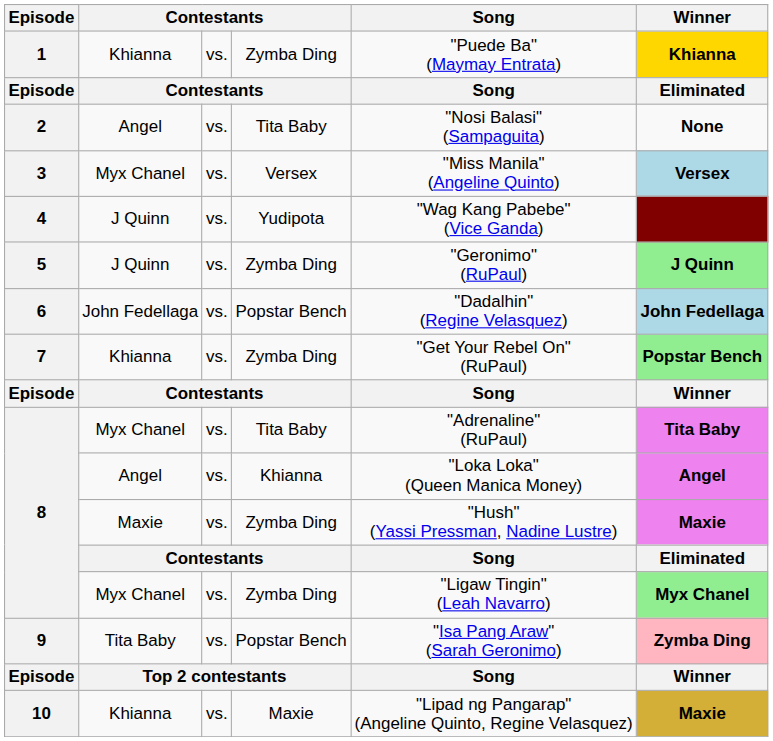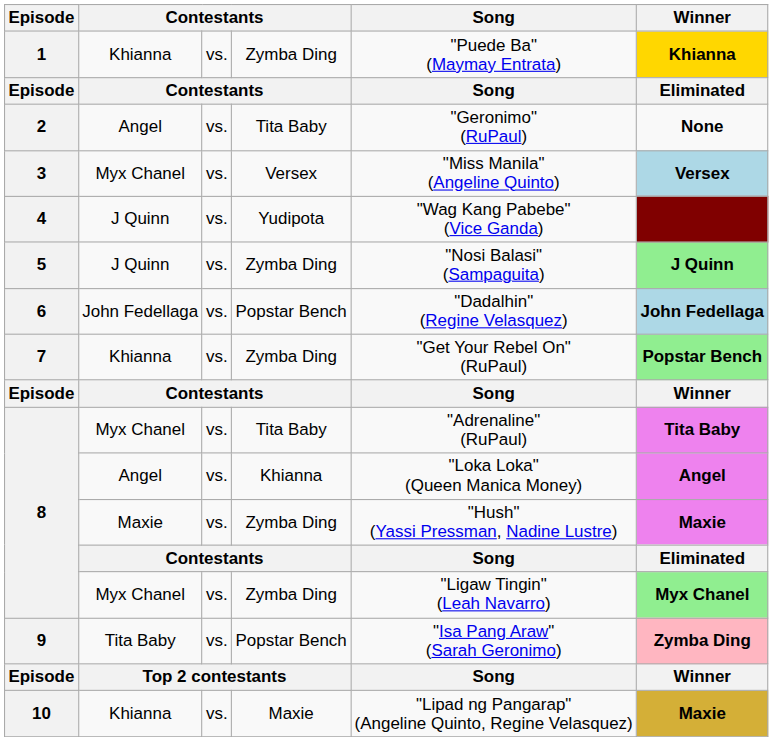 <table class="wikitable" style="text-align:center">
 <tr>
 <th scope="col">Episode</th>
 <th scope="col" colspan="3">Contestants</th>
 <th scope="col">Song</th>
 <th scope="col">Winner</th>
 </tr>
 <tr>
 <th scope="row">1</th>
 <td>Khianna</td>
 <td>vs.</td>
 <td>Zymba Ding</td>
 <td>"Puede Ba"<br>(<a href='#'>Maymay Entrata</a>)</td>
 <td bgcolor="gold"><strong>Khianna</strong></td>
 </tr>
 <tr>
 <th scope="col">Episode</th>
 <th scope="col" colspan="3">Contestants</th>
 <th scope="col">Song</th>
 <th scope="col">Eliminated</th>
 </tr>
 <tr>
 <th scope="row">2</th>
 <td>Angel</td>
 <td>vs.</td>
 <td>Tita Baby</td>
-<td nowrap>"Nosi Balasi"<br>(<a href='#'>Sampaguita</a>)</td>
+<td>"Geronimo"<br>(<a href='#'>RuPaul</a>)</td>
 <td><strong>None</strong></td>
 </tr>
 <tr>
 <th scope="row">3</th>
 <td>Myx Chanel</td>
 <td>vs.</td>
 <td>Versex</td>
 <td>"Miss Manila"<br>(<a href='#'>Angeline Quinto</a>)</td>
 <td bgcolor="lightblue"><strong>Versex</strong></td>
 </tr>
 <tr>
 <th scope="row">4</th>
 <td>J Quinn</td>
 <td>vs.</td>
 <td>Yudipota</td>
 <td>"Wag Kang Pabebe"<br>(<a href='#'>Vice Ganda</a>)</td>
 <td bgcolor="maroon"></td>
 </tr>
 <tr>
 <th scope="row">5</th>
 <td>J Quinn</td>
 <td>vs.</td>
 <td>Zymba Ding</td>
-<td>"Geronimo"<br>(<a href='#'>RuPaul</a>)</td>
+<td nowrap>"Nosi Balasi"<br>(<a href='#'>Sampaguita</a>)</td>
 <td bgcolor="lightgreen"><strong>J Quinn</strong></td>
 </tr>
 <tr>
 <th scope="row">6</th>
 <td nowrap>John Fedellaga</td>
 <td>vs.</td>
 <td nowrap>Popstar Bench</td>
 <td>"Dadalhin"<br>(<a href='#'>Regine Velasquez</a>)</td>
 <td bgcolor="lightblue" nowrap><strong>John Fedellaga</strong></td>
 </tr>
 <tr>
 <th scope="row">7</th>
 <td>Khianna</td>
 <td>vs.</td>
 <td>Zymba Ding</td>
 <td>"Get Your Rebel On"<br>(RuPaul)</td>
 <td bgcolor="lightgreen"><strong>Popstar Bench</strong></td>
 </tr>
 <tr>
 <th scope="col">Episode</th>
 <th scope="col" colspan="3">Contestants</th>
 <th scope="col">Song</th>
 <th scope="col">Winner</th>
 </tr>
 <tr>
 <th scope="row" rowspan="5">8</th>
 <td>Myx Chanel</td>
 <td>vs.</td>
 <td>Tita Baby</td>
 <td>"Adrenaline"<br>(RuPaul)</td>
 <td bgcolor="violet"><strong>Tita Baby</strong></td>
 </tr>
 <tr>
 <td>Angel</td>
 <td>vs.</td>
 <td>Khianna</td>
 <td>"Loka Loka"<br>(Queen Manica Money)</td>
 <td bgcolor="violet"><strong>Angel</strong></td>
 </tr>
 <tr>
 <td>Maxie</td>
 <td>vs.</td>
 <td>Zymba Ding</td>
 <td>"Hush"<br>(<a href='#'>Yassi Pressman</a>, <a href='#'>Nadine Lustre</a>)</td>
 <td bgcolor="violet"><strong>Maxie</strong></td>
 </tr>
 <tr>
 <th scope="col" colspan="3">Contestants</th>
 <th scope="col">Song</th>
 <th scope="col">Eliminated</th>
 </tr>
 <tr>
 <td>Myx Chanel</td>
 <td>vs.</td>
 <td>Zymba Ding</td>
 <td>"Ligaw Tingin"<br>(<a href='#'>Leah Navarro</a>)</td>
 <td bgcolor="lightgreen"><strong>Myx Chanel</strong></td>
 </tr>
 <tr>
 <th scope="row">9</th>
 <td>Tita Baby</td>
 <td>vs.</td>
 <td>Popstar Bench</td>
 <td>"<a href='#'>Isa Pang Araw</a>"<br>(<a href='#'>Sarah Geronimo</a>)</td>
 <td bgcolor="lightpink"><strong>Zymba Ding</strong></td>
 </tr>
 <tr>
 <th scope="col">Episode</th>
 <th scope="col" colspan="3">Top 2 contestants</th>
 <th scope="col">Song</th>
 <th scope="col">Winner</th>
 </tr>
 <tr>
 <th scope="row">10</th>
 <td>Khianna</td>
 <td>vs.</td>
 <td>Maxie</td>
 <td nowrap>"Lipad ng Pangarap"<br>(Angeline Quinto, Regine Velasquez)</td>
 <td bgcolor="D4AF37"><strong>Maxie</strong></td>
 </tr>
 <tr>
 </tr>
 </table>
